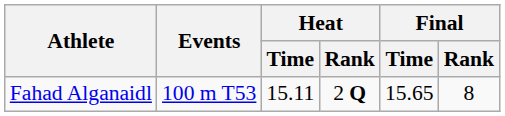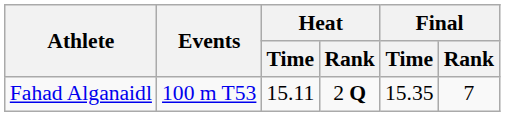 <table class=wikitable style="font-size:90%">
 <tr>
 <th rowspan="2">Athlete</th>
 <th rowspan="2">Events</th>
 <th colspan="2">Heat</th>
 <th colspan="2">Final</th>
 </tr>
 <tr>
 <th>Time</th>
 <th>Rank</th>
 <th>Time</th>
 <th>Rank</th>
 </tr>
 <tr align=center>
 <td align=left><a href='#'>Fahad Alganaidl</a></td>
 <td align=left><a href='#'>100 m T53</a></td>
 <td>15.11</td>
 <td>2 <strong>Q</strong></td>
-<td>15.65</td>
-<td>8</td>
+<td>15.35</td>
+<td>7</td>
 </tr>
 </table>
